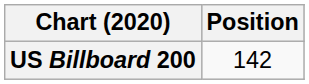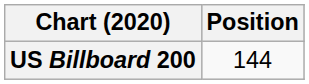 <table class="wikitable sortable plainrowheaders" style="text-align:center">
 <tr>
 <th scope="col">Chart (2020)</th>
 <th scope="col">Position</th>
 </tr>
 <tr>
 <th scope="row">US <em>Billboard</em> 200</th>
-<td>142</td>
+<td>144</td>
 </tr>
 </table>
